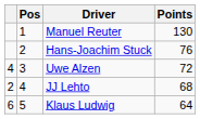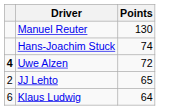 <table class="wikitable" style="font-size: 95%;">
 <tr>
 <th></th>
-<th>Pos</th>
 <th>Driver</th>
 <th>Points</th>
 </tr>
 <tr>
 <td align="left"></td>
-<td>1</td>
 <td> <a href='#'>Manuel Reuter</a></td>
 <td align="right">130</td>
 </tr>
 <tr>
 <td align="left"></td>
-<td>2</td>
 <td> <a href='#'>Hans-Joachim Stuck</a></td>
-<td align="right">76</td>
+<td align="right">74</td>
 </tr>
 <tr>
-<td align="left"> 4</td>
-<td>3</td>
+<td align="left"><strong> 4</strong></td>
 <td> <a href='#'>Uwe Alzen</a></td>
 <td align="right">72</td>
 </tr>
 <tr>
 <td align="left"> 2</td>
-<td>4</td>
 <td> <a href='#'>JJ Lehto</a></td>
-<td align="right">68</td>
+<td align="right">65</td>
 </tr>
 <tr>
 <td align="left"> 6</td>
-<td>5</td>
 <td> <a href='#'>Klaus Ludwig</a></td>
 <td align="right">64</td>
 </tr>
 </table>
